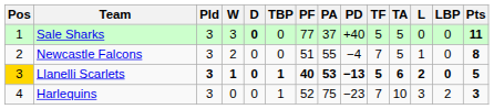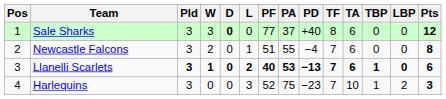 <table class="wikitable" style="text-align:center">
 <tr>
 <th width="20">Pos</th>
 <th width="200">Team</th>
 <th width="20">Pld</th>
 <th width="20">W</th>
 <th width="20">D</th>
-<th width="20">TBP</th>
+<th width="20">L</th>
 <th width="20">PF</th>
 <th width="20">PA</th>
 <th width="20">PD</th>
 <th width="20">TF</th>
 <th width="20">TA</th>
-<th width="20">L</th>
+<th width="20">TBP</th>
 <th width="20">LBP</th>
 <th width="20">Pts</th>
 </tr>
 <tr bgcolor=#ccffcc>
 <td>1</td>
 <td align=left> <a href='#'>Sale Sharks</a></td>
 <td>3</td>
 <td>3</td>
 <td><strong>0</strong></td>
 <td>0</td>
 <td>77</td>
 <td>37</td>
 <td>+40</td>
-<td>5</td>
-<td>5</td>
+<td>8</td>
+<td>6</td>
 <td>0</td>
 <td>0</td>
-<td><strong>11</strong></td>
+<td><strong>12</strong></td>
 </tr>
 <tr>
 <td>2</td>
 <td align=left> <a href='#'>Newcastle Falcons</a></td>
 <td>3</td>
 <td>2</td>
 <td>0</td>
-<td>0</td>
+<td>1</td>
 <td>51</td>
 <td>55</td>
 <td>−4</td>
 <td>7</td>
-<td>5</td>
-<td>1</td>
+<td>6</td>
+<td>0</td>
 <td>0</td>
 <td><strong>8</strong></td>
 </tr>
 <tr>
-<td style="background: gold;">3</td>
+<td>3</td>
 <td align=left> <a href='#'>Llanelli Scarlets</a></td>
 <td><strong>3</strong></td>
 <td><strong>1</strong></td>
 <td><strong>0</strong></td>
-<td><strong>1</strong></td>
+<td><strong>2</strong></td>
 <td><strong>40</strong></td>
 <td><strong>53</strong></td>
 <td><strong>−13</strong></td>
-<td><strong>5</strong></td>
+<td><strong>7</strong></td>
 <td><strong>6</strong></td>
-<td><strong>2</strong></td>
+<td><strong>1</strong></td>
 <td><strong>0</strong></td>
-<td><strong>5</strong></td>
+<td><strong>6</strong></td>
 </tr>
 <tr>
 <td>4</td>
 <td align=left> <a href='#'>Harlequins</a></td>
 <td>3</td>
 <td>0</td>
 <td>0</td>
-<td>1</td>
+<td>3</td>
 <td>52</td>
 <td>75</td>
 <td>−23</td>
 <td>7</td>
 <td>10</td>
-<td>3</td>
+<td>1</td>
 <td>2</td>
 <td><strong>3</strong></td>
 </tr>
 </table>
